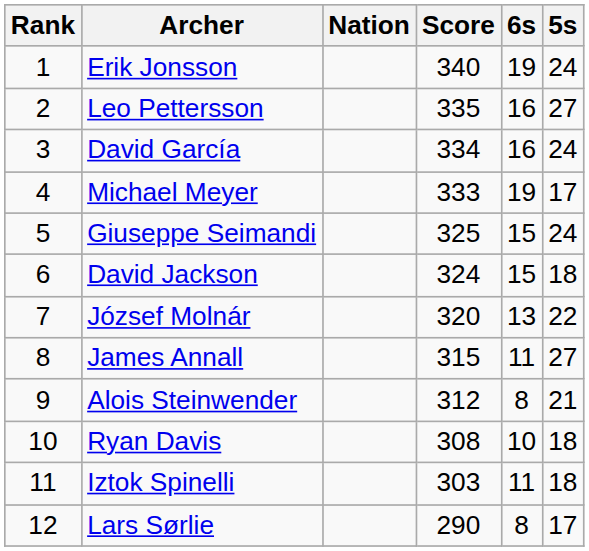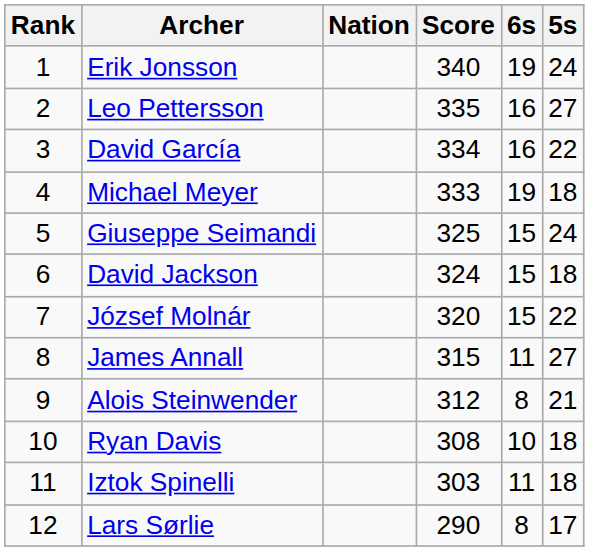 <table class="wikitable sortable" style="text-align:center">
 <tr>
 <th>Rank</th>
 <th>Archer</th>
 <th>Nation</th>
 <th>Score</th>
 <th>6s</th>
 <th>5s</th>
 </tr>
 <tr>
 <td>1</td>
 <td align=left><a href='#'>Erik Jonsson</a></td>
 <td align=left></td>
 <td>340</td>
 <td>19</td>
 <td>24</td>
 </tr>
 <tr>
 <td>2</td>
 <td align=left><a href='#'>Leo Pettersson</a></td>
 <td align=left></td>
 <td>335</td>
 <td>16</td>
 <td>27</td>
 </tr>
 <tr>
 <td>3</td>
 <td align=left><a href='#'>David García</a></td>
 <td align=left></td>
 <td>334</td>
 <td>16</td>
-<td>24</td>
+<td>22</td>
 </tr>
 <tr>
 <td>4</td>
 <td align=left><a href='#'>Michael Meyer</a></td>
 <td align=left></td>
 <td>333</td>
 <td>19</td>
-<td>17</td>
+<td>18</td>
 </tr>
 <tr>
 <td>5</td>
 <td align=left><a href='#'>Giuseppe Seimandi</a></td>
 <td align=left></td>
 <td>325</td>
 <td>15</td>
 <td>24</td>
 </tr>
 <tr>
 <td>6</td>
 <td align=left><a href='#'>David Jackson</a></td>
 <td align=left></td>
 <td>324</td>
 <td>15</td>
 <td>18</td>
 </tr>
 <tr>
 <td>7</td>
 <td align=left><a href='#'>József Molnár</a></td>
 <td align=left></td>
 <td>320</td>
-<td>13</td>
+<td>15</td>
 <td>22</td>
 </tr>
 <tr>
 <td>8</td>
 <td align=left><a href='#'>James Annall</a></td>
 <td align=left></td>
 <td>315</td>
 <td>11</td>
 <td>27</td>
 </tr>
 <tr>
 <td>9</td>
 <td align=left><a href='#'>Alois Steinwender</a></td>
 <td align=left></td>
 <td>312</td>
 <td>8</td>
 <td>21</td>
 </tr>
 <tr>
 <td>10</td>
 <td align=left><a href='#'>Ryan Davis</a></td>
 <td align=left></td>
 <td>308</td>
 <td>10</td>
 <td>18</td>
 </tr>
 <tr>
 <td>11</td>
 <td align=left><a href='#'>Iztok Spinelli</a></td>
 <td align=left></td>
 <td>303</td>
 <td>11</td>
 <td>18</td>
 </tr>
 <tr>
 <td>12</td>
 <td align=left><a href='#'>Lars Sørlie</a></td>
 <td align=left></td>
 <td>290</td>
 <td>8</td>
 <td>17</td>
 </tr>
 </table>
